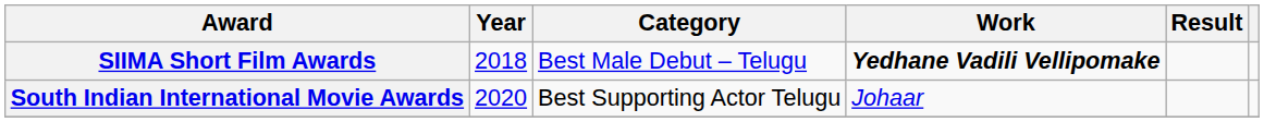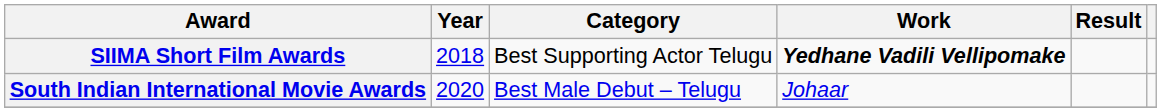 <table class="wikitable plainrowheaders sortable">
 <tr>
 <th scope="col">Award</th>
 <th scope="col">Year</th>
 <th scope="col">Category</th>
 <th scope="col">Work</th>
 <th scope="col">Result</th>
 <th scope="col" class="unsortable"></th>
 </tr>
 <tr>
 <th rowspan="1" scope="row"><a href='#'>SIIMA Short Film Awards</a></th>
 <td rowspan="1"><a href='#'>2018</a></td>
-<td><a href='#'>Best Male Debut – Telugu</a></td>
+<td>Best Supporting Actor  Telugu</td>
 <td><strong><em>Yedhane Vadili Vellipomake</em></strong></td>
 <td></td>
 <td></td>
 </tr>
 <tr>
 <th scope="row"><a href='#'>South Indian International Movie Awards</a></th>
 <td><a href='#'>2020</a></td>
-<td>Best Supporting Actor  Telugu</td>
+<td><a href='#'>Best Male Debut – Telugu</a></td>
 <td><em><a href='#'>Johaar</a></em></td>
 <td></td>
 <td></td>
 </tr>
 <tr>
 </tr>
 </table>
